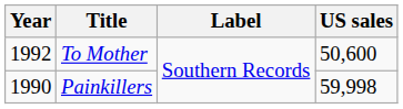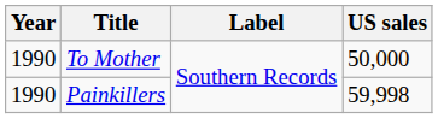 <table class="wikitable">
 <tr>
 <th>Year</th>
 <th>Title</th>
 <th>Label</th>
 <th>US sales</th>
 </tr>
 <tr>
-<td>1992</td>
+<td>1990</td>
 <td><em><a href='#'>To Mother</a></em></td>
 <td rowspan="2"><a href='#'>Southern Records</a></td>
-<td>50,600</td>
+<td>50,000</td>
 </tr>
 <tr>
 <td>1990</td>
 <td><em><a href='#'>Painkillers</a></em></td>
 <td>59,998</td>
 </tr>
 </table>
